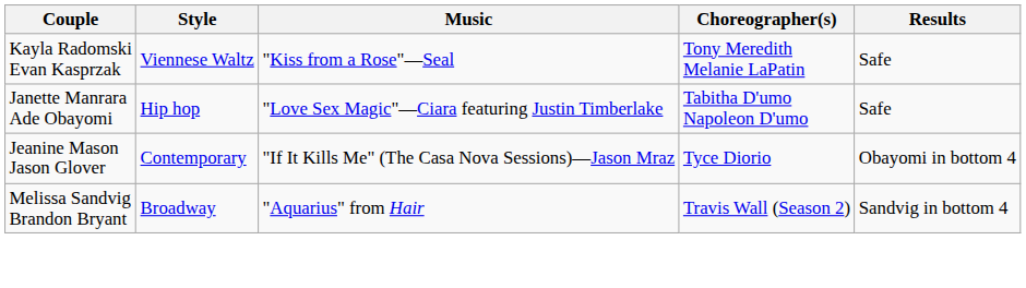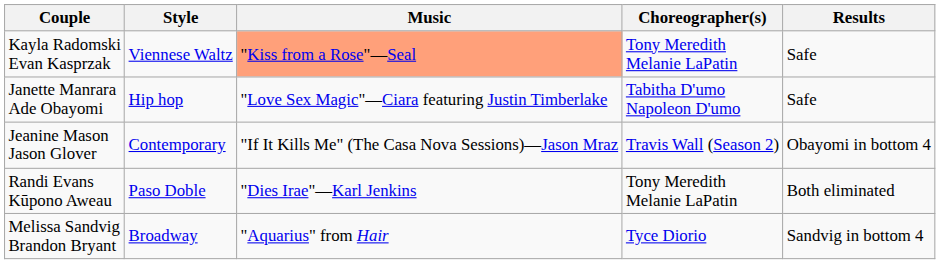 <table class="wikitable">
 <tr>
 <th>Couple</th>
 <th>Style</th>
 <th>Music</th>
 <th>Choreographer(s)</th>
 <th>Results</th>
 </tr>
 <tr>
 <td>Kayla Radomski<br>Evan Kasprzak</td>
 <td><a href='#'>Viennese Waltz</a></td>
-<td>"<a href='#'>Kiss from a Rose</a>"—<a href='#'>Seal</a></td>
+<td style="background: lightsalmon;">"<a href='#'>Kiss from a Rose</a>"—<a href='#'>Seal</a></td>
 <td><a href='#'>Tony Meredith</a><br><a href='#'>Melanie LaPatin</a></td>
 <td>Safe</td>
 </tr>
 <tr>
 <td>Janette Manrara<br>Ade Obayomi</td>
 <td><a href='#'>Hip hop</a></td>
 <td>"<a href='#'>Love Sex Magic</a>"—<a href='#'>Ciara</a> featuring <a href='#'>Justin Timberlake</a></td>
 <td><a href='#'>Tabitha D'umo</a><br><a href='#'>Napoleon D'umo</a></td>
 <td>Safe</td>
 </tr>
 <tr>
 <td>Jeanine Mason<br>Jason Glover</td>
 <td><a href='#'>Contemporary</a></td>
 <td>"If It Kills Me" (The Casa Nova Sessions)—<a href='#'>Jason Mraz</a></td>
-<td><a href='#'>Tyce Diorio</a></td>
+<td><a href='#'>Travis Wall</a> (<a href='#'>Season 2</a>)</td>
 <td>Obayomi in bottom 4</td>
+</tr>
+<tr>
+<td>Randi Evans<br>Kūpono Aweau</td>
+<td><a href='#'>Paso Doble</a></td>
+<td>"<a href='#'>Dies Irae</a>"—<a href='#'>Karl Jenkins</a></td>
+<td>Tony Meredith<br>Melanie LaPatin</td>
+<td>Both eliminated</td>
 </tr>
 <tr>
 <td>Melissa Sandvig<br>Brandon Bryant</td>
 <td><a href='#'>Broadway</a></td>
 <td>"<a href='#'>Aquarius</a>" from <em><a href='#'>Hair</a></em></td>
-<td><a href='#'>Travis Wall</a> (<a href='#'>Season 2</a>)</td>
+<td><a href='#'>Tyce Diorio</a></td>
 <td>Sandvig in bottom 4</td>
 </tr>
 </table>
